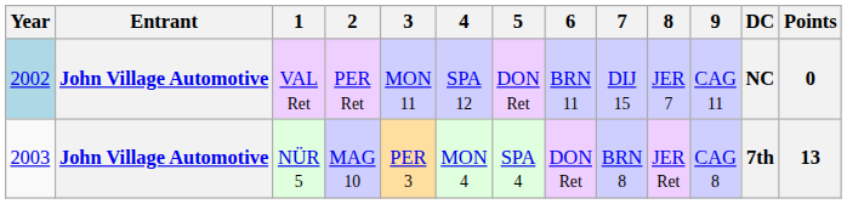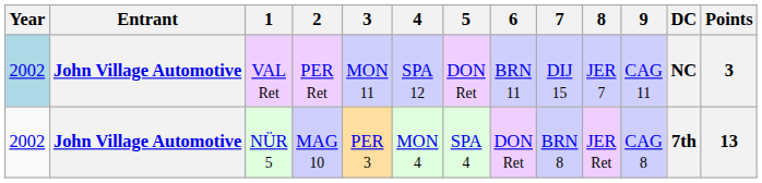 <table class="wikitable" style="text-align:center; font-size:90%">
 <tr>
 <th>Year</th>
 <th>Entrant</th>
 <th>1</th>
 <th>2</th>
 <th>3</th>
 <th>4</th>
 <th>5</th>
 <th>6</th>
 <th>7</th>
 <th>8</th>
 <th>9</th>
 <th>DC</th>
 <th>Points</th>
 </tr>
 <tr>
 <td style="background: lightblue;"><a href='#'>2002</a></td>
 <th><a href='#'>John Village Automotive</a></th>
 <td style="background:#efcfff;"> <br> <a href='#'>VAL</a><br><small>Ret</small></td>
 <td style="background:#efcfff;"> <br>  <a href='#'>PER</a><br><small>Ret</small></td>
 <td style="background:#cfcfff;"> <br> <a href='#'>MON</a><br><small>11</small></td>
 <td style="background:#cfcfff;"> <br> <a href='#'>SPA</a><br><small>12</small></td>
 <td style="background:#efcfff;"> <br> <a href='#'>DON</a><br><small>Ret</small></td>
 <td style="background:#cfcfff;"> <br> <a href='#'>BRN</a><br><small>11</small></td>
 <td style="background:#cfcfff;"> <br> <a href='#'>DIJ</a><br><small>15</small></td>
 <td style="background:#cfcfff;"> <br> <a href='#'>JER</a><br><small>7</small></td>
 <td style="background:#cfcfff;"> <br> <a href='#'>CAG</a><br><small>11</small></td>
 <th>NC</th>
-<th>0</th>
+<th>3</th>
 </tr>
 <tr>
-<td><a href='#'>2003</a></td>
+<td><a href='#'>2002</a></td>
 <th><a href='#'>John Village Automotive</a></th>
 <td style="background:#dfffdf;"> <br> <a href='#'>NÜR</a><br><small>5</small></td>
 <td style="background:#cfcfff;"> <br> <a href='#'>MAG</a><br><small>10</small></td>
 <td style="background:#ffdf9f;"> <br> <a href='#'>PER</a><br><small>3</small></td>
 <td style="background:#dfffdf;"> <br> <a href='#'>MON</a><br><small>4</small></td>
 <td style="background:#dfffdf;"> <br> <a href='#'>SPA</a><br><small>4</small></td>
 <td style="background:#efcfff;"> <br> <a href='#'>DON</a><br><small>Ret</small></td>
 <td style="background:#cfcfff;"> <br> <a href='#'>BRN</a><br><small>8</small></td>
 <td style="background:#efcfff;"> <br> <a href='#'>JER</a><br><small>Ret</small></td>
 <td style="background:#cfcfff;"> <br>  <a href='#'>CAG</a><br><small>8</small></td>
 <th>7th</th>
 <th>13</th>
 </tr>
 </table>
